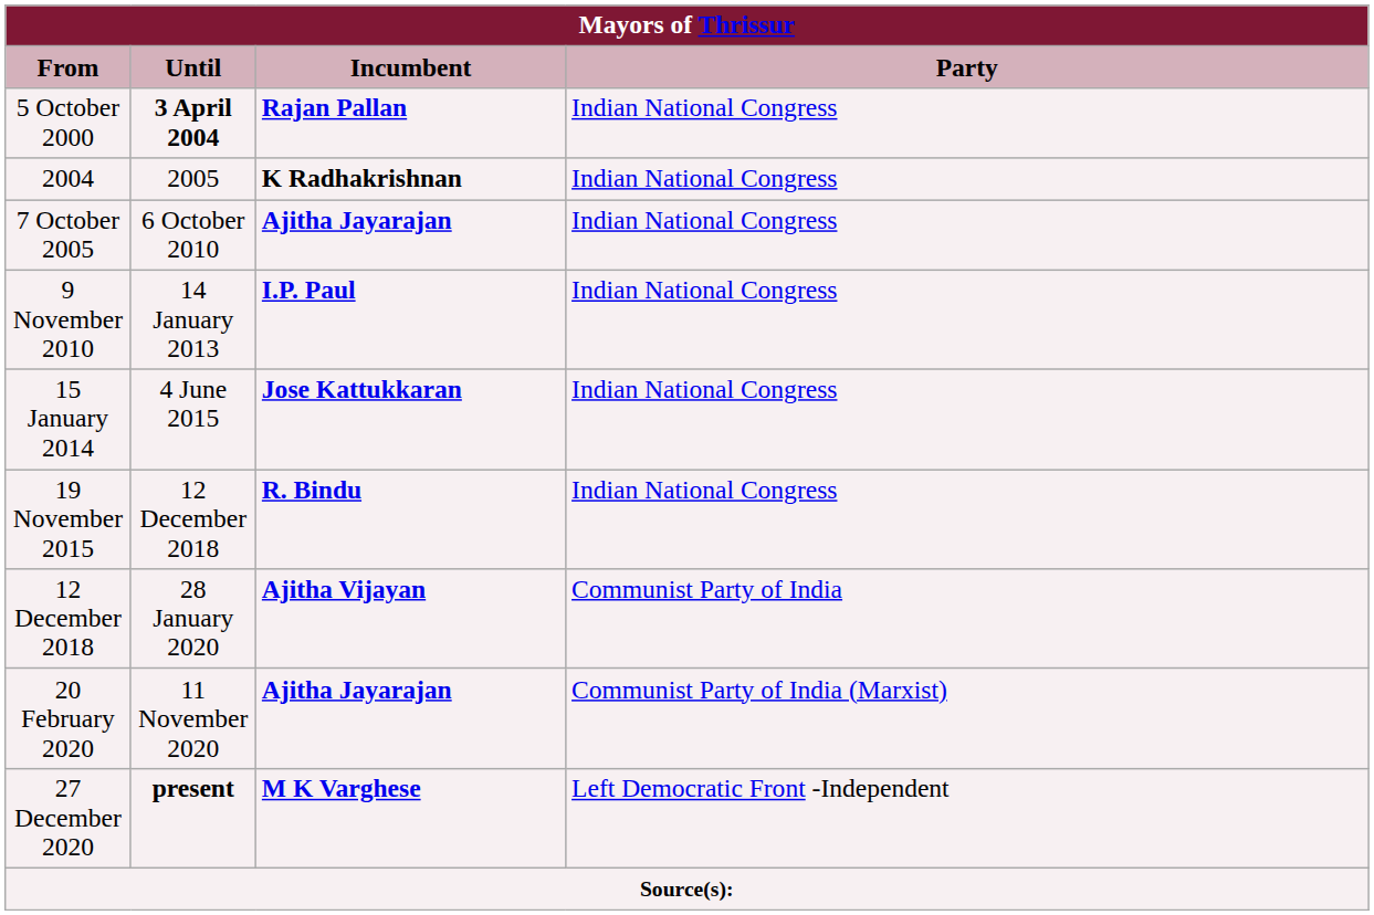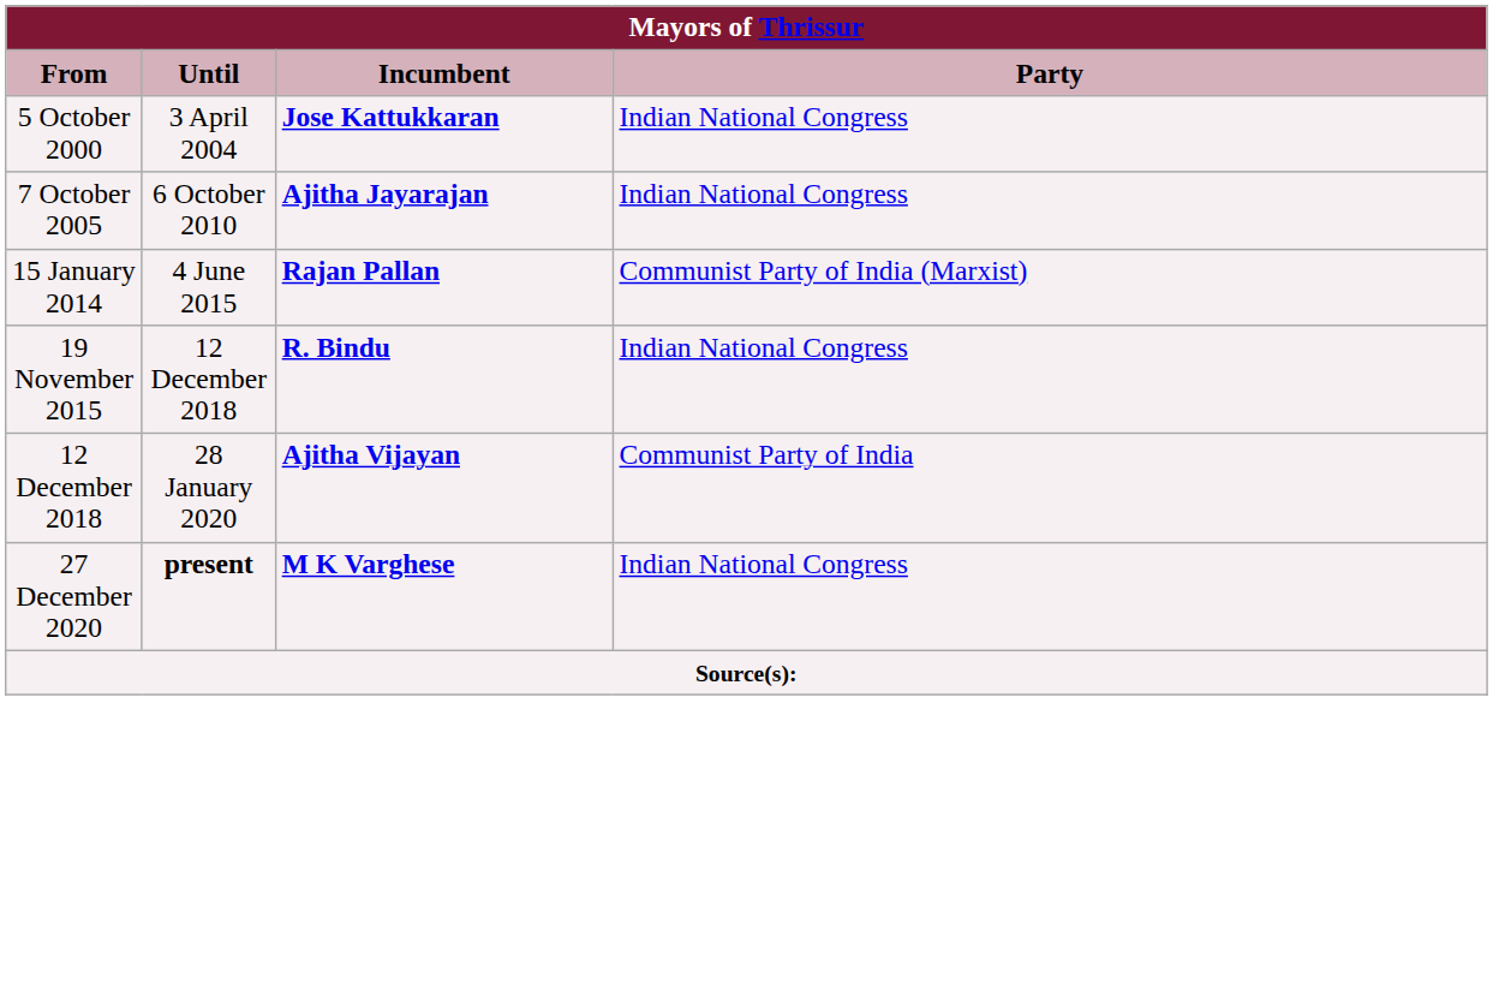 <table class="wikitable" style="width: 95%;">
 <tr>
 <th colspan="4" style="background-color: #7F1734; color: white;">Mayors of <a href='#'>Thrissur</a></th>
 </tr>
 <tr>
 <th style="background-color: #D4B1BB; width: 8%;">From</th>
 <th style="background-color: #D4B1BB; width: 8%;">Until</th>
 <th style="background-color: #D4B1BB; width: 22%;">Incumbent</th>
 <th style="background-color: #D4B1BB; width: 57%;">Party</th>
 </tr>
 <tr valign="top" style="background-color: #F7F0F2;">
 <td style="text-align: center;">5 October 2000</td>
-<td style="text-align: center;"><strong>3 April 2004</strong></td>
-<td><strong> <a href='#'>Rajan Pallan</a></strong></td>
-<td><a href='#'>Indian National Congress</a></td>
-</tr>
-<tr valign="top" style="background-color: #F7F0F2;">
-<td style="text-align: center;">2004</td>
-<td style="text-align: center;">2005</td>
-<td><strong>K Radhakrishnan</strong></td>
+<td style="text-align: center;">3 April 2004</td>
+<td><strong><a href='#'>Jose Kattukkaran</a> </strong></td>
 <td><a href='#'>Indian National Congress</a></td>
 </tr>
 <tr valign="top" style="background-color: #F7F0F2;">
 <td style="text-align: center;">7 October 2005</td>
 <td style="text-align: center;">6 October 2010</td>
 <td><strong><a href='#'>Ajitha Jayarajan</a></strong></td>
 <td><a href='#'>Indian National Congress</a></td>
 </tr>
 <tr valign="top" style="background-color: #F7F0F2;">
-<td style="text-align: center;">9 November 2010</td>
-<td style="text-align: center;">14 January 2013</td>
-<td><strong><a href='#'>I.P. Paul</a></strong></td>
-<td><a href='#'>Indian National Congress</a></td>
-</tr>
-<tr valign="top" style="background-color: #F7F0F2;">
 <td style="text-align: center;">15 January 2014</td>
 <td style="text-align: center;">4 June 2015</td>
-<td><strong><a href='#'>Jose Kattukkaran</a> </strong></td>
-<td><a href='#'>Indian National Congress</a></td>
+<td><strong> <a href='#'>Rajan Pallan</a></strong></td>
+<td><a href='#'>Communist Party of India (Marxist)</a></td>
 </tr>
 <tr valign="top" style="background-color: #F7F0F2;">
 <td style="text-align: center;">19 November 2015</td>
 <td style="text-align: center;">12 December 2018</td>
 <td><strong><a href='#'>R. Bindu</a></strong></td>
 <td><a href='#'>Indian National Congress</a></td>
 </tr>
 <tr valign="top" style="background-color: #F7F0F2;">
 <td style="text-align: center;">12 December 2018</td>
 <td style="text-align: center;">28 January 2020</td>
 <td><strong><a href='#'>Ajitha Vijayan</a></strong></td>
 <td><a href='#'>Communist Party of India</a></td>
 </tr>
 <tr valign="top" style="background-color: #F7F0F2;">
-<td style="text-align: center;">20 February 2020</td>
-<td style="text-align: center;">11 November 2020</td>
-<td><strong><a href='#'>Ajitha Jayarajan</a></strong></td>
-<td><a href='#'>Communist Party of India (Marxist)</a></td>
-</tr>
-<tr valign="top" style="background-color: #F7F0F2;">
 <td style="text-align: center;">27 December 2020</td>
 <td style="text-align: center;"><strong>present</strong></td>
 <td><strong><a href='#'>M K Varghese</a></strong></td>
-<td><a href='#'>Left Democratic Front</a>  -Independent</td>
+<td><a href='#'>Indian National Congress</a></td>
 </tr>
 <tr valign="top" style="background-color: #F7F0F2;">
 <td colspan="4" style="text-align: center;"><small><strong>Source(s):</strong></small></td>
 </tr>
 </table>
